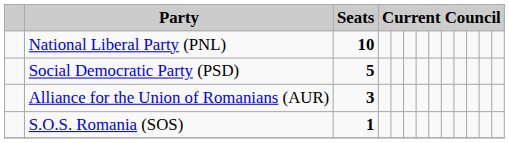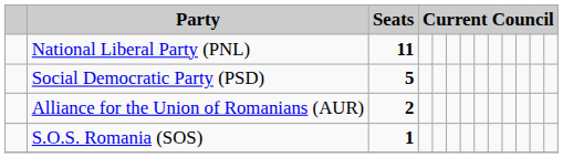 <table class="wikitable">
 <tr>
 <th style="background:#ccc">   </th>
 <th style="background:#ccc">Party</th>
 <th style="background:#ccc">Seats</th>
 <th style="background:#ccc" colspan="18">Current Council</th>
 </tr>
 <tr>
 <td>  </td>
 <td><a href='#'>National Liberal Party</a> (PNL)</td>
-<td style="text-align: right"><strong>10</strong></td>
+<td style="text-align: right"><strong>11</strong></td>
 <td>  </td>
 <td>  </td>
 <td>  </td>
 <td>  </td>
 <td>  </td>
 <td>  </td>
 <td>  </td>
 <td>  </td>
 <td>  </td>
 <td>  </td>
 </tr>
 <tr>
 <td>  </td>
 <td><a href='#'>Social Democratic Party</a> (PSD)</td>
 <td style="text-align: right"><strong>5</strong></td>
 <td>  </td>
 <td>  </td>
 <td>  </td>
 <td>  </td>
 <td>  </td>
 <td> </td>
 <td> </td>
 <td> </td>
 <td> </td>
 <td> </td>
 </tr>
 <tr>
 <td>  </td>
 <td><a href='#'>Alliance for the Union of Romanians</a> (AUR)</td>
-<td style="text-align: right"><strong>3</strong></td>
+<td style="text-align: right"><strong>2</strong></td>
 <td>  </td>
 <td>  </td>
 <td> </td>
 <td> </td>
 <td> </td>
 <td> </td>
 <td> </td>
 <td> </td>
 <td> </td>
 <td> </td>
 </tr>
 <tr>
 <td>  </td>
 <td><a href='#'>S.O.S. Romania</a> (SOS)</td>
 <td style="text-align: right"><strong>1</strong></td>
 <td>  </td>
 <td> </td>
 <td> </td>
 <td> </td>
 <td> </td>
 <td> </td>
 <td> </td>
 <td> </td>
 <td> </td>
 <td> </td>
 </tr>
 <tr>
 </tr>
 </table>
